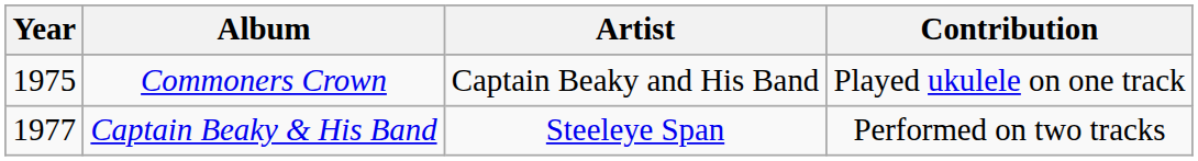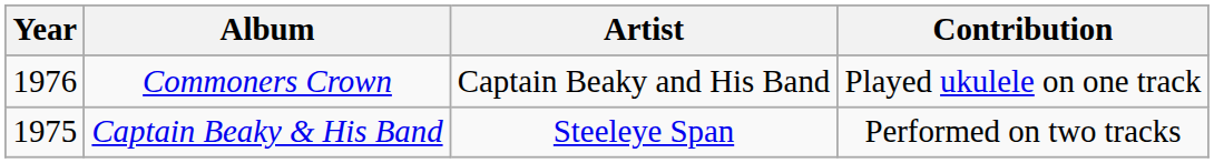 <table class="wikitable" style="text-align:center">
 <tr>
 <th>Year</th>
 <th>Album</th>
 <th>Artist</th>
 <th>Contribution</th>
 </tr>
 <tr>
-<td>1975</td>
+<td>1976</td>
 <td><em><a href='#'>Commoners Crown</a></em></td>
 <td>Captain Beaky and His Band</td>
 <td>Played <a href='#'>ukulele</a> on one track</td>
 </tr>
 <tr>
-<td>1977</td>
+<td>1975</td>
 <td><em><a href='#'>Captain Beaky & His Band</a></em></td>
 <td><a href='#'>Steeleye Span</a></td>
 <td>Performed on two tracks</td>
 </tr>
 </table>
